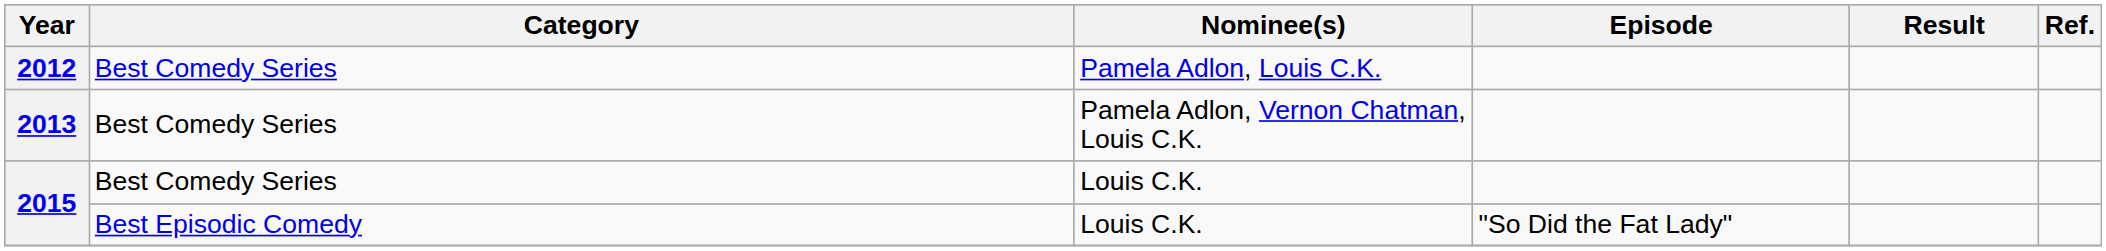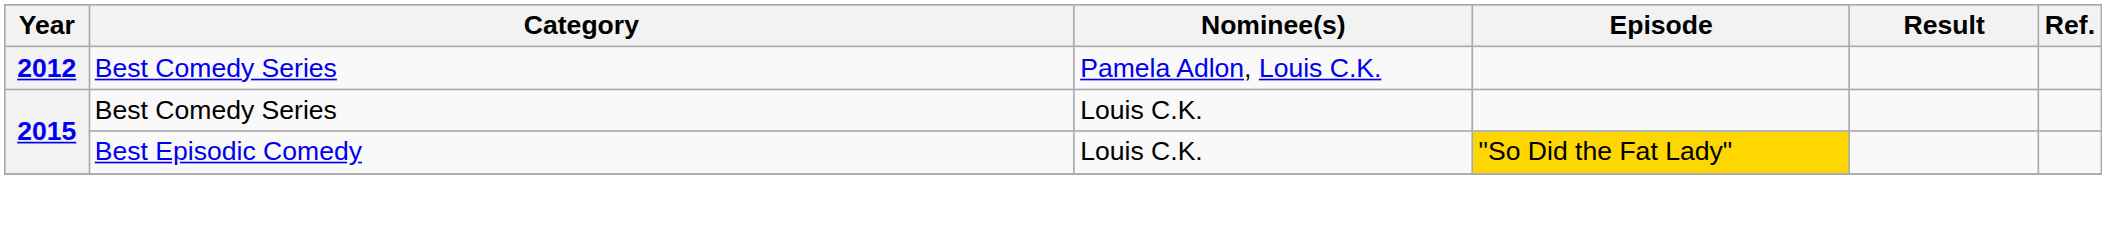 <table class="wikitable plainrowheaders" width=100%>
 <tr>
 <th scope="col" width="4%">Year</th>
 <th scope="col" width="47%">Category</th>
 <th scope="col" width="19%">Nominee(s)</th>
 <th scope="col" width="18%">Episode</th>
 <th scope="col" width="9%">Result</th>
 <th scope="col" width="3%">Ref.</th>
 </tr>
 <tr>
 <th scope="row"><a href='#'>2012</a></th>
 <td><a href='#'>Best Comedy Series</a></td>
 <td><a href='#'>Pamela Adlon</a>, <a href='#'>Louis C.K.</a></td>
 <td></td>
 <td></td>
 <td></td>
 </tr>
 <tr>
-<th scope="row"><a href='#'>2013</a></th>
-<td>Best Comedy Series</td>
-<td>Pamela Adlon, <a href='#'>Vernon Chatman</a>, Louis C.K.</td>
-<td></td>
-<td></td>
-<td></td>
-</tr>
-<tr>
 <th scope="row" rowspan=2><a href='#'>2015</a></th>
 <td>Best Comedy Series</td>
 <td>Louis C.K.</td>
 <td></td>
 <td></td>
 <td></td>
 </tr>
 <tr>
 <td><a href='#'>Best Episodic Comedy</a></td>
 <td>Louis C.K.</td>
-<td>"So Did the Fat Lady"</td>
+<td style="background: gold;">"So Did the Fat Lady"</td>
 <td></td>
 <td></td>
 </tr>
 <tr>
 </tr>
 </table>
